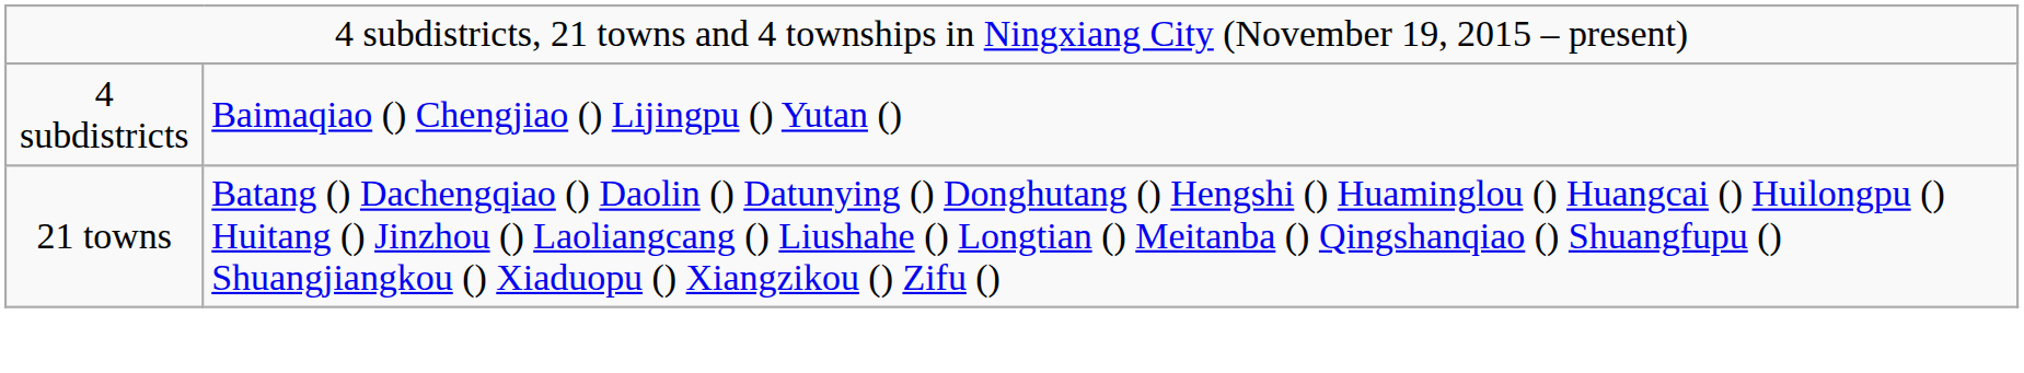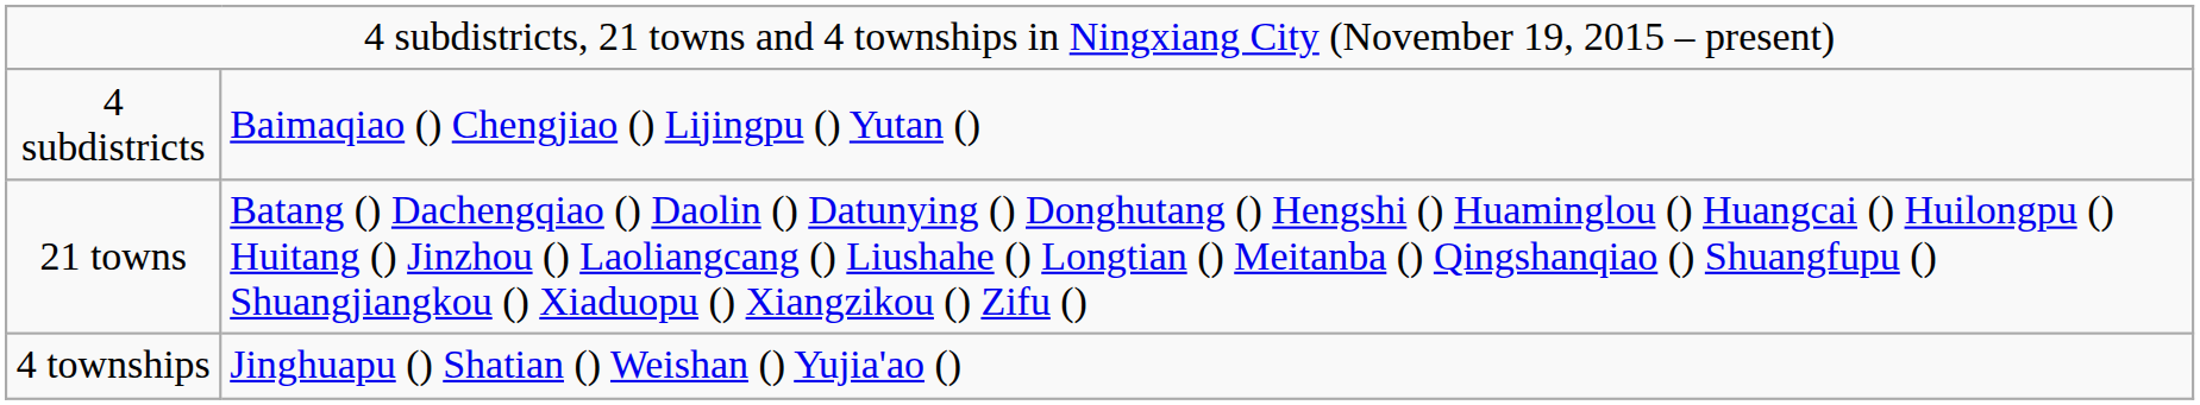 <table class="wikitable">
 <tr>
 <td style="text-align:center;" colspan="2">4 subdistricts, 21 towns and 4 townships in <a href='#'>Ningxiang City</a> (November 19, 2015 – present)</td>
 </tr>
 <tr align=left>
 <td align=center>4 subdistricts</td>
 <td><a href='#'>Baimaqiao</a> () <a href='#'>Chengjiao</a> () <a href='#'>Lijingpu</a> () <a href='#'>Yutan</a> ()</td>
 </tr>
 <tr align=left>
 <td align=center>21 towns</td>
 <td><a href='#'>Batang</a> () <a href='#'>Dachengqiao</a> () <a href='#'>Daolin</a> () <a href='#'>Datunying</a> () <a href='#'>Donghutang</a> () <a href='#'>Hengshi</a> () <a href='#'>Huaminglou</a> () <a href='#'>Huangcai</a> () <a href='#'>Huilongpu</a> () <a href='#'>Huitang</a> () <a href='#'>Jinzhou</a> () <a href='#'>Laoliangcang</a> () <a href='#'>Liushahe</a> () <a href='#'>Longtian</a> () <a href='#'>Meitanba</a> () <a href='#'>Qingshanqiao</a> () <a href='#'>Shuangfupu</a> () <a href='#'>Shuangjiangkou</a> () <a href='#'>Xiaduopu</a> () <a href='#'>Xiangzikou</a> () <a href='#'>Zifu</a> ()</td>
 </tr>
+<tr align=left>
+<td align=center>4 townships</td>
+<td><a href='#'>Jinghuapu</a> () <a href='#'>Shatian</a> () <a href='#'>Weishan</a> () <a href='#'>Yujia'ao</a> ()</td>
+</tr>
 </table>
